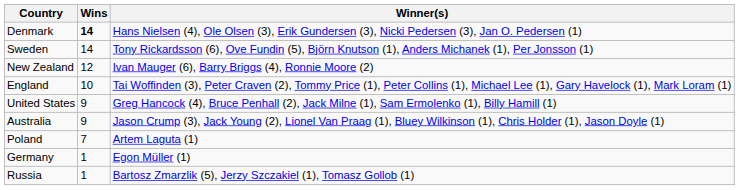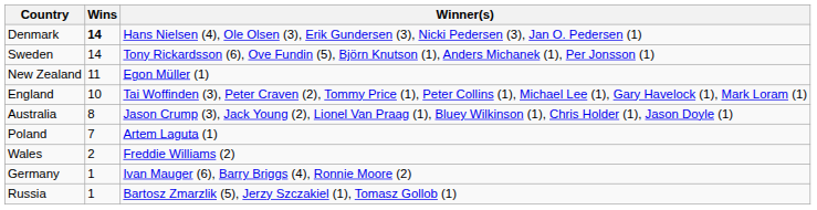 <table class="wikitable sortable">
 <tr>
 <th>Country</th>
 <th>Wins</th>
 <th class="unsortable">Winner(s)</th>
 </tr>
 <tr>
 <td> Denmark</td>
 <td><strong>14</strong></td>
 <td><a href='#'>Hans Nielsen</a> (4),  <a href='#'>Ole Olsen</a> (3), <a href='#'>Erik Gundersen</a> (3), <a href='#'>Nicki Pedersen</a> (3), <a href='#'>Jan O. Pedersen</a> (1)</td>
 </tr>
 <tr>
 <td> Sweden</td>
 <td>14</td>
 <td><a href='#'>Tony Rickardsson</a> (6), <a href='#'>Ove Fundin</a> (5), <a href='#'>Björn Knutson</a> (1), <a href='#'>Anders Michanek</a> (1), <a href='#'>Per Jonsson</a> (1)</td>
 </tr>
 <tr>
 <td> New Zealand</td>
-<td>12</td>
-<td><a href='#'>Ivan Mauger</a> (6), <a href='#'>Barry Briggs</a> (4), <a href='#'>Ronnie Moore</a> (2)</td>
+<td>11</td>
+<td><a href='#'>Egon Müller</a> (1)</td>
 </tr>
 <tr>
 <td> England</td>
 <td>10</td>
 <td><a href='#'>Tai Woffinden</a> (3), <a href='#'>Peter Craven</a> (2), <a href='#'>Tommy Price</a> (1), <a href='#'>Peter Collins</a> (1), <a href='#'>Michael Lee</a> (1), <a href='#'>Gary Havelock</a> (1), <a href='#'>Mark Loram</a> (1)</td>
 </tr>
 <tr>
-<td> United States</td>
-<td>9</td>
-<td><a href='#'>Greg Hancock</a> (4), <a href='#'>Bruce Penhall</a> (2), <a href='#'>Jack Milne</a> (1), <a href='#'>Sam Ermolenko</a> (1), <a href='#'>Billy Hamill</a> (1)</td>
-</tr>
-<tr>
 <td> Australia</td>
-<td>9</td>
+<td>8</td>
 <td><a href='#'>Jason Crump</a> (3), <a href='#'>Jack Young</a> (2), <a href='#'>Lionel Van Praag</a> (1), <a href='#'>Bluey Wilkinson</a> (1),  <a href='#'>Chris Holder</a> (1), <a href='#'>Jason Doyle</a> (1)</td>
 </tr>
 <tr>
 <td> Poland</td>
 <td>7</td>
 <td><a href='#'>Artem Laguta</a> (1)</td>
 </tr>
 <tr>
+<td> Wales</td>
+<td>2</td>
+<td><a href='#'>Freddie Williams</a> (2)</td>
+</tr>
+<tr>
 <td> Germany</td>
 <td>1</td>
-<td><a href='#'>Egon Müller</a> (1)</td>
+<td><a href='#'>Ivan Mauger</a> (6), <a href='#'>Barry Briggs</a> (4), <a href='#'>Ronnie Moore</a> (2)</td>
 </tr>
 <tr>
 <td> Russia</td>
 <td>1</td>
 <td><a href='#'>Bartosz Zmarzlik</a> (5), <a href='#'>Jerzy Szczakiel</a> (1), <a href='#'>Tomasz Gollob</a> (1)</td>
 </tr>
 </table>
